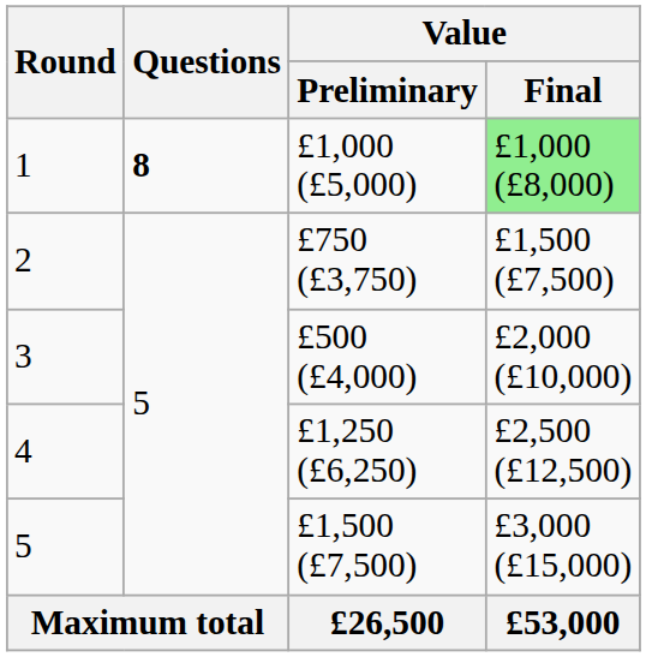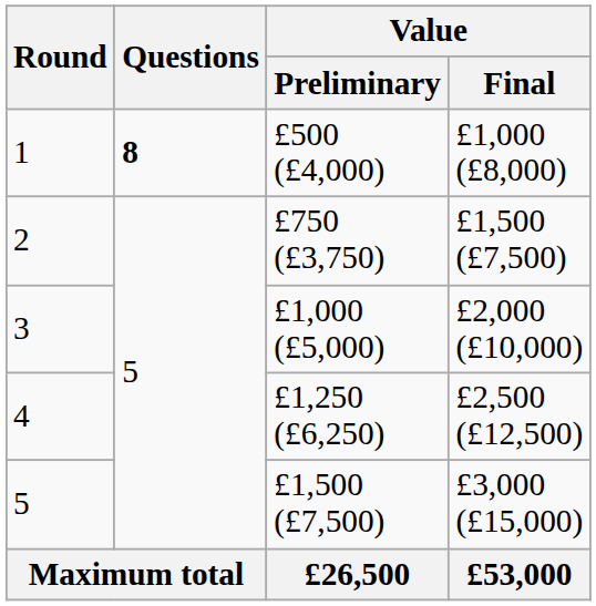 <table class="wikitable" align=right>
 <tr>
 <th rowspan="2">Round</th>
 <th rowspan="2">Questions</th>
 <th colspan="2">Value</th>
 </tr>
 <tr>
 <th>Preliminary</th>
 <th>Final</th>
 </tr>
 <tr>
 <td>1</td>
 <td><strong>8</strong></td>
-<td>£1,000 <br> (£5,000)</td>
-<td style="background: lightgreen;">£1,000 <br> (£8,000)</td>
+<td>£500 <br> (£4,000)</td>
+<td>£1,000 <br> (£8,000)</td>
 </tr>
 <tr>
 <td>2</td>
 <td rowspan="4">5</td>
 <td>£750 <br> (£3,750)</td>
 <td>£1,500 <br> (£7,500)</td>
 </tr>
 <tr>
 <td>3</td>
-<td>£500 <br> (£4,000)</td>
+<td>£1,000 <br> (£5,000)</td>
 <td>£2,000 <br> (£10,000)</td>
 </tr>
 <tr>
 <td>4</td>
 <td>£1,250 <br> (£6,250)</td>
 <td>£2,500 <br> (£12,500)</td>
 </tr>
 <tr>
 <td>5</td>
 <td>£1,500 <br> (£7,500)</td>
 <td>£3,000 <br> (£15,000)</td>
 </tr>
 <tr>
 <th colspan="2">Maximum total</th>
 <th>£26,500</th>
 <th>£53,000</th>
 </tr>
 </table>
